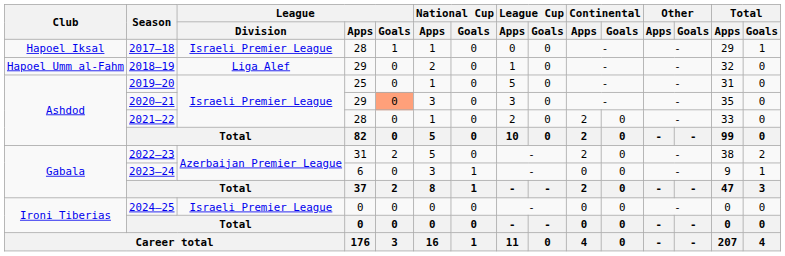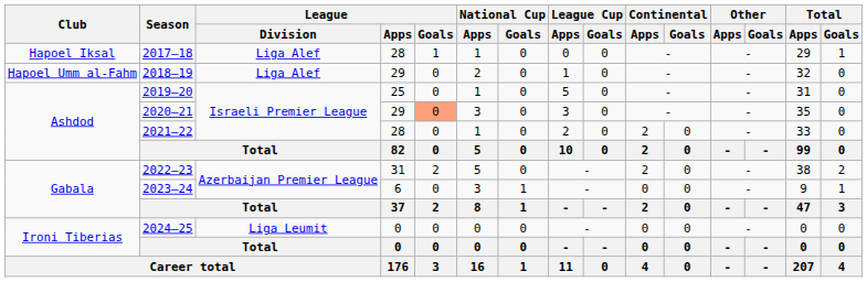 <table class="wikitable" style="text-align: center;">
 <tr>
 <th rowspan="2">Club</th>
 <th rowspan="2">Season</th>
 <th colspan="3">League</th>
 <th colspan="2">National Cup</th>
 <th colspan="2">League Cup</th>
 <th colspan="2">Continental</th>
 <th colspan="2">Other</th>
 <th colspan="2">Total</th>
 </tr>
 <tr>
 <th>Division</th>
 <th>Apps</th>
 <th>Goals</th>
 <th>Apps</th>
 <th>Goals</th>
 <th>Apps</th>
 <th>Goals</th>
 <th>Apps</th>
 <th>Goals</th>
 <th>Apps</th>
 <th>Goals</th>
 <th>Apps</th>
 <th>Goals</th>
 </tr>
 <tr>
 <td rowspan="1" valign="center"><a href='#'>Hapoel Iksal</a></td>
 <td><a href='#'>2017–18</a></td>
-<td rowspan="1"><a href='#'>Israeli Premier League</a></td>
+<td rowspan="1"><a href='#'>Liga Alef</a></td>
 <td>28</td>
 <td>1</td>
 <td>1</td>
 <td>0</td>
 <td>0</td>
 <td>0</td>
 <td colspan="2">-</td>
 <td colspan="2">-</td>
 <td>29</td>
 <td>1</td>
 </tr>
 <tr>
 <td rowspan="1" valign="center"><a href='#'>Hapoel Umm al-Fahm</a></td>
 <td><a href='#'>2018–19</a></td>
 <td rowspan="1"><a href='#'>Liga Alef</a></td>
 <td>29</td>
 <td>0</td>
 <td>2</td>
 <td>0</td>
 <td>1</td>
 <td>0</td>
 <td colspan="2">-</td>
 <td colspan="2">-</td>
 <td>32</td>
 <td>0</td>
 </tr>
 <tr>
 <td rowspan="4" valign="center"><a href='#'>Ashdod</a></td>
 <td><a href='#'>2019–20</a></td>
 <td rowspan="3"><a href='#'>Israeli Premier League</a></td>
 <td>25</td>
 <td>0</td>
 <td>1</td>
 <td>0</td>
 <td>5</td>
 <td>0</td>
 <td colspan="2">-</td>
 <td colspan="2">-</td>
 <td>31</td>
 <td>0</td>
 </tr>
 <tr>
 <td><a href='#'>2020–21</a></td>
 <td>29</td>
 <td style="background: lightsalmon;">0</td>
 <td>3</td>
 <td>0</td>
 <td>3</td>
 <td>0</td>
 <td colspan="2">-</td>
 <td colspan="2">-</td>
 <td>35</td>
 <td>0</td>
 </tr>
 <tr>
 <td><a href='#'>2021–22</a></td>
 <td>28</td>
 <td>0</td>
 <td>1</td>
 <td>0</td>
 <td>2</td>
 <td>0</td>
 <td>2</td>
 <td>0</td>
 <td colspan="2">-</td>
 <td>33</td>
 <td>0</td>
 </tr>
 <tr>
 <th colspan="2">Total</th>
 <th>82</th>
 <th>0</th>
 <th>5</th>
 <th>0</th>
 <th>10</th>
 <th>0</th>
 <th>2</th>
 <th>0</th>
 <th>-</th>
 <th>-</th>
 <th>99</th>
 <th>0</th>
 </tr>
 <tr>
 <td rowspan="3" valign="center"><a href='#'>Gabala</a></td>
 <td><a href='#'>2022–23</a></td>
 <td rowspan="2"><a href='#'>Azerbaijan Premier League</a></td>
 <td>31</td>
 <td>2</td>
 <td>5</td>
 <td>0</td>
 <td colspan="2">-</td>
 <td>2</td>
 <td>0</td>
 <td colspan="2">-</td>
 <td>38</td>
 <td>2</td>
 </tr>
 <tr>
 <td><a href='#'>2023–24</a></td>
 <td>6</td>
 <td>0</td>
 <td>3</td>
 <td>1</td>
 <td colspan="2">-</td>
 <td>0</td>
 <td>0</td>
 <td colspan="2">-</td>
 <td>9</td>
 <td>1</td>
 </tr>
 <tr>
 <th colspan="2">Total</th>
 <th>37</th>
 <th>2</th>
 <th>8</th>
 <th>1</th>
 <th>-</th>
 <th>-</th>
 <th>2</th>
 <th>0</th>
 <th>-</th>
 <th>-</th>
 <th>47</th>
 <th>3</th>
 </tr>
 <tr>
 <td rowspan="2" valign="center"><a href='#'>Ironi Tiberias</a></td>
 <td><a href='#'>2024–25</a></td>
-<td rowspan="1"><a href='#'>Israeli Premier League</a></td>
+<td rowspan="1"><a href='#'>Liga Leumit</a></td>
 <td>0</td>
 <td>0</td>
 <td>0</td>
 <td>0</td>
 <td colspan="2">-</td>
 <td>0</td>
 <td>0</td>
 <td colspan="2">-</td>
 <td>0</td>
 <td>0</td>
 </tr>
 <tr>
 <th colspan="2">Total</th>
 <th>0</th>
 <th>0</th>
 <th>0</th>
 <th>0</th>
 <th>-</th>
 <th>-</th>
 <th>0</th>
 <th>0</th>
 <th>-</th>
 <th>-</th>
 <th>0</th>
 <th>0</th>
 </tr>
 <tr>
 <th colspan="3">Career total</th>
 <th>176</th>
 <th>3</th>
 <th>16</th>
 <th>1</th>
 <th>11</th>
 <th>0</th>
 <th>4</th>
 <th>0</th>
 <th>-</th>
 <th>-</th>
 <th>207</th>
 <th>4</th>
 </tr>
 </table>
